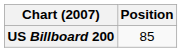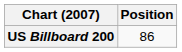 <table class="wikitable plainrowheaders" style="text-align:center">
 <tr>
 <th scope="col">Chart (2007)</th>
 <th scope="col">Position</th>
 </tr>
 <tr>
 <th scope="row">US <em>Billboard</em> 200</th>
-<td>85</td>
+<td>86</td>
 </tr>
 </table>
